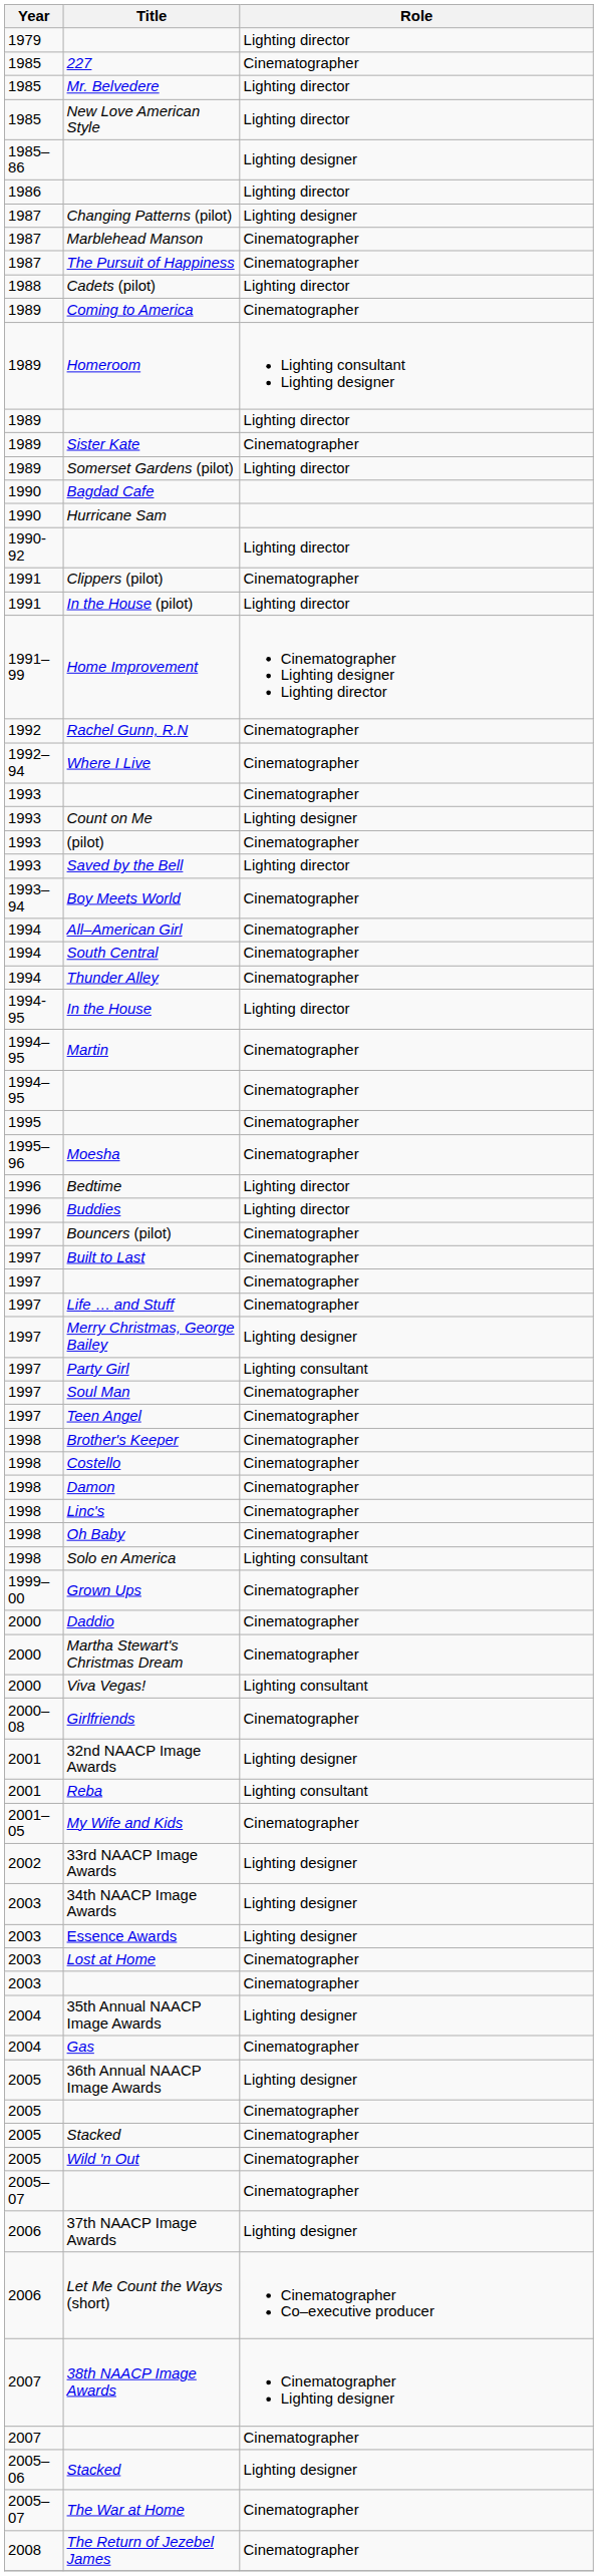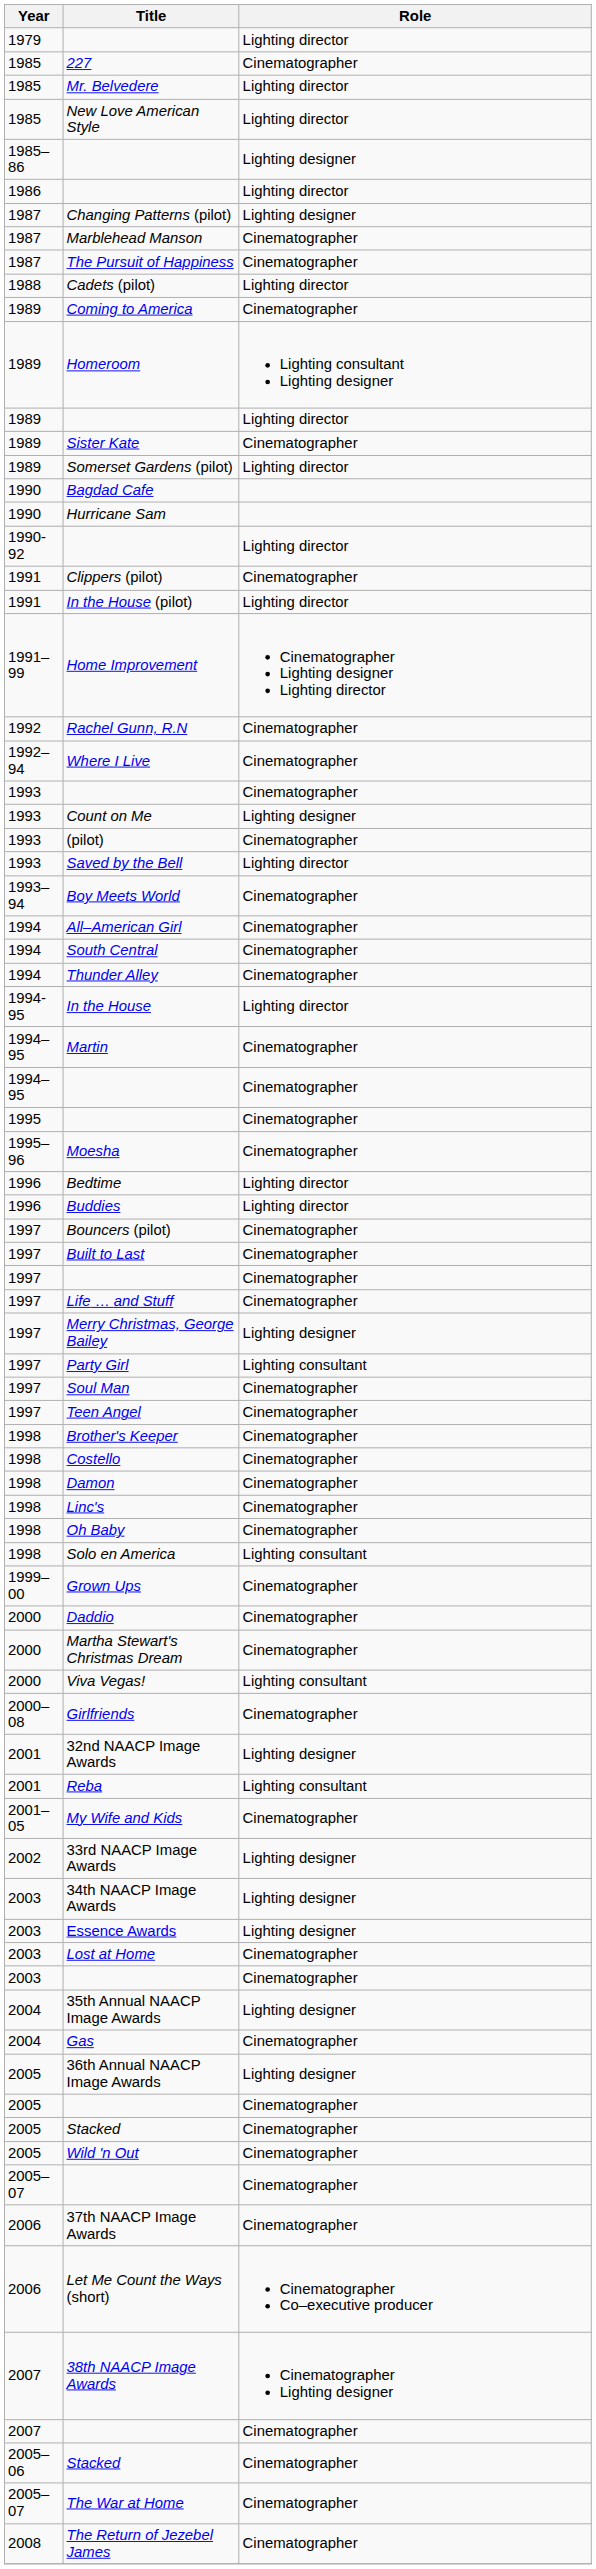 <table class="wikitable sortable mw-collapsible" width="50%">
 <tr>
 <th scope=col width="10%">Year</th>
 <th scope=col width="30%">Title</th>
 <th scope=col width="70%">Role</th>
 </tr>
 <tr>
 <td>1979</td>
 <td></td>
 <td>Lighting director</td>
 </tr>
 <tr>
 <td>1985</td>
 <td><em><a href='#'>227</a></em></td>
 <td>Cinematographer</td>
 </tr>
 <tr>
 <td>1985</td>
 <td><em><a href='#'>Mr. Belvedere</a></em></td>
 <td>Lighting director</td>
 </tr>
 <tr>
 <td>1985</td>
 <td><em>New Love American Style</em></td>
 <td>Lighting director</td>
 </tr>
 <tr>
 <td>1985–86</td>
 <td></td>
 <td>Lighting designer</td>
 </tr>
 <tr>
 <td>1986</td>
 <td></td>
 <td>Lighting director</td>
 </tr>
 <tr>
 <td>1987</td>
 <td><em>Changing Patterns</em> (pilot)</td>
 <td>Lighting designer</td>
 </tr>
 <tr>
 <td>1987</td>
 <td><em>Marblehead Manson</em></td>
 <td>Cinematographer</td>
 </tr>
 <tr>
 <td>1987</td>
 <td><a href='#'><em>The Pursuit of Happiness</em></a></td>
 <td>Cinematographer</td>
 </tr>
 <tr>
 <td>1988</td>
 <td><em>Cadets</em> (pilot)</td>
 <td>Lighting director</td>
 </tr>
 <tr>
 <td>1989</td>
 <td><em><a href='#'>Coming to America</a></em></td>
 <td>Cinematographer</td>
 </tr>
 <tr>
 <td>1989</td>
 <td><em><a href='#'>Homeroom</a></em></td>
 <td><br><ul><li>Lighting consultant</li><li>Lighting designer</li></ul></td>
 </tr>
 <tr>
 <td>1989</td>
 <td></td>
 <td>Lighting director</td>
 </tr>
 <tr>
 <td>1989</td>
 <td><a href='#'><em>Sister Kate</em></a></td>
 <td>Cinematographer</td>
 </tr>
 <tr>
 <td>1989</td>
 <td><em>Somerset Gardens</em> (pilot)</td>
 <td>Lighting director</td>
 </tr>
 <tr>
 <td>1990</td>
 <td><em><a href='#'>Bagdad Cafe</a></em></td>
 <td></td>
 </tr>
 <tr>
 <td>1990</td>
 <td><em>Hurricane Sam</em></td>
 <td></td>
 </tr>
 <tr>
 <td>1990-92</td>
 <td></td>
 <td>Lighting director</td>
 </tr>
 <tr>
 <td>1991</td>
 <td><em>Clippers</em>  (pilot)</td>
 <td>Cinematographer</td>
 </tr>
 <tr>
 <td>1991</td>
 <td><a href='#'><em>In the House</em></a> (pilot)</td>
 <td>Lighting director</td>
 </tr>
 <tr>
 <td>1991–99</td>
 <td><em><a href='#'>Home Improvement</a></em></td>
 <td><br><ul><li>Cinematographer</li><li>Lighting designer</li><li>Lighting director</li></ul></td>
 </tr>
 <tr>
 <td>1992</td>
 <td><em><a href='#'>Rachel Gunn, R.N</a></em></td>
 <td>Cinematographer</td>
 </tr>
 <tr>
 <td>1992–94</td>
 <td><em><a href='#'>Where I Live</a></em></td>
 <td>Cinematographer</td>
 </tr>
 <tr>
 <td>1993</td>
 <td></td>
 <td>Cinematographer</td>
 </tr>
 <tr>
 <td>1993</td>
 <td><em>Count on Me</em></td>
 <td>Lighting designer</td>
 </tr>
 <tr>
 <td>1993</td>
 <td> (pilot)</td>
 <td>Cinematographer</td>
 </tr>
 <tr>
 <td>1993</td>
 <td><em><a href='#'>Saved by the Bell</a></em></td>
 <td>Lighting director</td>
 </tr>
 <tr>
 <td>1993–94</td>
 <td><em><a href='#'>Boy Meets World</a></em></td>
 <td>Cinematographer</td>
 </tr>
 <tr>
 <td>1994</td>
 <td><em><a href='#'>All–American Girl</a></em></td>
 <td>Cinematographer</td>
 </tr>
 <tr>
 <td>1994</td>
 <td><em><a href='#'>South Central</a></em></td>
 <td>Cinematographer</td>
 </tr>
 <tr>
 <td>1994</td>
 <td><em><a href='#'>Thunder Alley</a></em></td>
 <td>Cinematographer</td>
 </tr>
 <tr>
 <td>1994-95</td>
 <td><em><a href='#'>In the House</a></em></td>
 <td>Lighting director</td>
 </tr>
 <tr>
 <td>1994–95</td>
 <td><em><a href='#'>Martin</a></em></td>
 <td>Cinematographer</td>
 </tr>
 <tr>
 <td>1994–95</td>
 <td><em></em></td>
 <td>Cinematographer</td>
 </tr>
 <tr>
 <td>1995</td>
 <td></td>
 <td>Cinematographer</td>
 </tr>
 <tr>
 <td>1995–96</td>
 <td><em><a href='#'>Moesha</a></em></td>
 <td>Cinematographer</td>
 </tr>
 <tr>
 <td>1996</td>
 <td><em>Bedtime</em></td>
 <td>Lighting director</td>
 </tr>
 <tr>
 <td>1996</td>
 <td><em><a href='#'>Buddies</a></em></td>
 <td>Lighting director</td>
 </tr>
 <tr>
 <td>1997</td>
 <td><em>Bouncers</em> (pilot)</td>
 <td>Cinematographer</td>
 </tr>
 <tr>
 <td>1997</td>
 <td><em><a href='#'>Built to Last</a></em></td>
 <td>Cinematographer</td>
 </tr>
 <tr>
 <td>1997</td>
 <td></td>
 <td>Cinematographer</td>
 </tr>
 <tr>
 <td>1997</td>
 <td><a href='#'><em>Life</em> … <em>and Stuff</em></a></td>
 <td>Cinematographer</td>
 </tr>
 <tr>
 <td>1997</td>
 <td><em><a href='#'>Merry Christmas, George Bailey</a></em></td>
 <td>Lighting designer</td>
 </tr>
 <tr>
 <td>1997</td>
 <td><em><a href='#'>Party Girl</a></em></td>
 <td>Lighting consultant</td>
 </tr>
 <tr>
 <td>1997</td>
 <td><em><a href='#'>Soul Man</a></em></td>
 <td>Cinematographer</td>
 </tr>
 <tr>
 <td>1997</td>
 <td><em><a href='#'>Teen Angel</a></em></td>
 <td>Cinematographer</td>
 </tr>
 <tr>
 <td>1998</td>
 <td><em><a href='#'>Brother's Keeper</a></em></td>
 <td>Cinematographer</td>
 </tr>
 <tr>
 <td>1998</td>
 <td><em><a href='#'>Costello</a></em></td>
 <td>Cinematographer</td>
 </tr>
 <tr>
 <td>1998</td>
 <td><em><a href='#'>Damon</a></em></td>
 <td>Cinematographer</td>
 </tr>
 <tr>
 <td>1998</td>
 <td><em><a href='#'>Linc's</a></em></td>
 <td>Cinematographer</td>
 </tr>
 <tr>
 <td>1998</td>
 <td><em><a href='#'>Oh Baby</a></em></td>
 <td>Cinematographer</td>
 </tr>
 <tr>
 <td>1998</td>
 <td><em>Solo en America</em></td>
 <td>Lighting consultant</td>
 </tr>
 <tr>
 <td>1999–00</td>
 <td><em><a href='#'>Grown Ups</a></em></td>
 <td>Cinematographer</td>
 </tr>
 <tr>
 <td>2000</td>
 <td><em><a href='#'>Daddio</a></em></td>
 <td>Cinematographer</td>
 </tr>
 <tr>
 <td>2000</td>
 <td><em>Martha Stewart's Christmas Dream</em></td>
 <td>Cinematographer</td>
 </tr>
 <tr>
 <td>2000</td>
 <td><em>Viva Vegas!</em></td>
 <td>Lighting consultant</td>
 </tr>
 <tr>
 <td>2000–08</td>
 <td><em><a href='#'>Girlfriends</a></em></td>
 <td>Cinematographer</td>
 </tr>
 <tr>
 <td>2001</td>
 <td>32nd NAACP Image Awards</td>
 <td>Lighting designer</td>
 </tr>
 <tr>
 <td>2001</td>
 <td><em><a href='#'>Reba</a></em></td>
 <td>Lighting consultant</td>
 </tr>
 <tr>
 <td>2001–05</td>
 <td><em><a href='#'>My Wife and Kids</a></em></td>
 <td>Cinematographer</td>
 </tr>
 <tr>
 <td>2002</td>
 <td>33rd NAACP Image Awards</td>
 <td>Lighting designer</td>
 </tr>
 <tr>
 <td>2003</td>
 <td>34th NAACP Image Awards</td>
 <td>Lighting designer</td>
 </tr>
 <tr>
 <td>2003</td>
 <td><a href='#'>Essence Awards</a></td>
 <td>Lighting designer</td>
 </tr>
 <tr>
 <td>2003</td>
 <td><em><a href='#'>Lost at Home</a></em></td>
 <td>Cinematographer</td>
 </tr>
 <tr>
 <td>2003</td>
 <td></td>
 <td>Cinematographer</td>
 </tr>
 <tr>
 <td>2004</td>
 <td>35th Annual NAACP Image Awards</td>
 <td>Lighting designer</td>
 </tr>
 <tr>
 <td>2004</td>
 <td><em><a href='#'>Gas</a></em></td>
 <td>Cinematographer</td>
 </tr>
 <tr>
 <td>2005</td>
 <td>36th Annual NAACP Image Awards</td>
 <td>Lighting designer</td>
 </tr>
 <tr>
 <td>2005</td>
 <td><em></em></td>
 <td>Cinematographer</td>
 </tr>
 <tr>
 <td>2005</td>
 <td><em>Stacked</em></td>
 <td>Cinematographer</td>
 </tr>
 <tr>
 <td>2005</td>
 <td><em><a href='#'>Wild 'n Out</a></em></td>
 <td>Cinematographer</td>
 </tr>
 <tr>
 <td>2005–07</td>
 <td></td>
 <td>Cinematographer</td>
 </tr>
 <tr>
 <td>2006</td>
 <td>37th NAACP Image Awards</td>
-<td>Lighting designer</td>
+<td>Cinematographer</td>
 </tr>
 <tr>
 <td>2006</td>
 <td><em>Let Me Count the Ways</em> (short)</td>
 <td><br><ul><li>Cinematographer</li><li>Co–executive producer</li></ul></td>
 </tr>
 <tr>
 <td>2007</td>
 <td><em><a href='#'>38th NAACP Image Awards</a></em></td>
 <td><br><ul><li>Cinematographer</li><li>Lighting designer</li></ul></td>
 </tr>
 <tr>
 <td>2007</td>
 <td></td>
 <td>Cinematographer</td>
 </tr>
 <tr>
 <td>2005–06</td>
 <td><em><a href='#'>Stacked</a></em></td>
-<td>Lighting designer</td>
+<td>Cinematographer</td>
 </tr>
 <tr>
 <td>2005–07</td>
 <td><em><a href='#'>The War at Home</a></em></td>
 <td>Cinematographer</td>
 </tr>
 <tr>
 <td>2008</td>
 <td><em><a href='#'>The Return of Jezebel James</a></em></td>
 <td>Cinematographer</td>
 </tr>
 <tr>
 </tr>
 </table>
